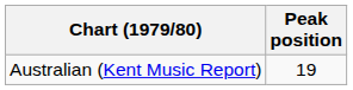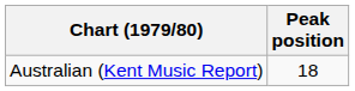 <table class="wikitable">
 <tr>
 <th>Chart (1979/80)</th>
 <th>Peak<br>position</th>
 </tr>
 <tr>
 <td>Australian (<a href='#'>Kent Music Report</a>)</td>
-<td align="center">19</td>
+<td align="center">18</td>
 </tr>
 </table>
